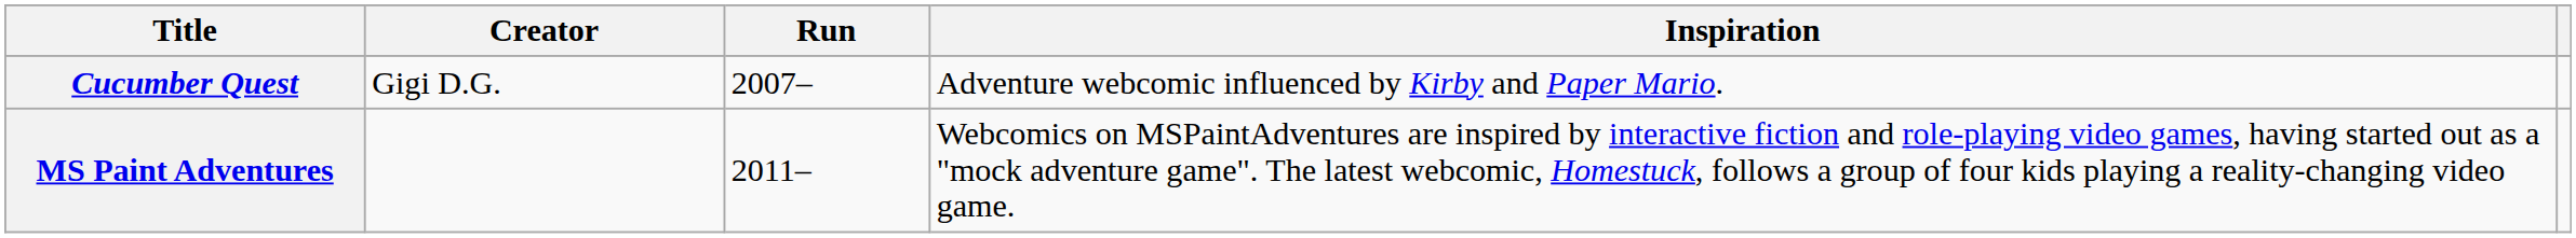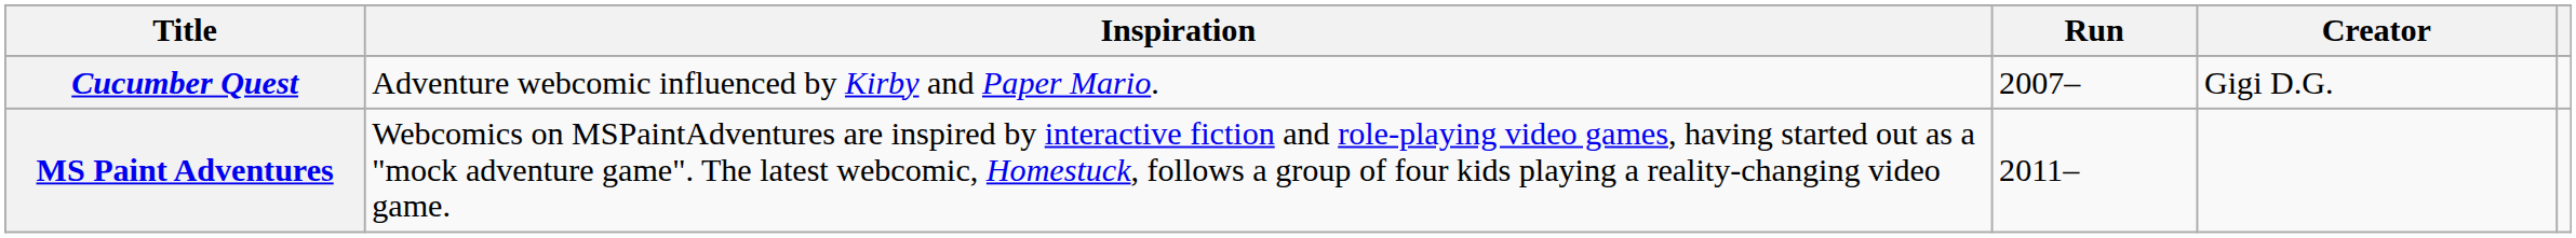 <table class="wikitable sortable" width="100%" |->
 <tr>
 <th scope="col"  width = "14%">Title</th>
+<th scope="col" class="unsortable">Inspiration</th>
+<th scope="col"  width = "8%">Run</th>
 <th scope="col"  width = "14%">Creator</th>
-<th scope="col"  width = "8%">Run</th>
-<th scope="col" class="unsortable">Inspiration</th>
 <th scope="col" class="unsortable"></th>
 </tr>
 <tr>
 <th scope="row"><em><a href='#'>Cucumber Quest</a></em></th>
+<td>Adventure webcomic influenced by <em><a href='#'>Kirby</a></em> and <em><a href='#'>Paper Mario</a></em>.</td>
+<td>2007–</td>
 <td>Gigi D.G.</td>
-<td>2007–</td>
-<td>Adventure webcomic influenced by <em><a href='#'>Kirby</a></em> and <em><a href='#'>Paper Mario</a></em>.</td>
 <td></td>
 </tr>
 <tr>
 <th scope="row"><a href='#'>MS Paint Adventures</a></th>
+<td>Webcomics on MSPaintAdventures are inspired by <a href='#'>interactive fiction</a> and <a href='#'>role-playing video games</a>, having started out as a "mock adventure game". The latest webcomic, <em><a href='#'>Homestuck</a></em>, follows a group of four kids playing a reality-changing video game.</td>
+<td>2011–</td>
 <td></td>
-<td>2011–</td>
-<td>Webcomics on MSPaintAdventures are inspired by <a href='#'>interactive fiction</a> and <a href='#'>role-playing video games</a>, having started out as a "mock adventure game". The latest webcomic, <em><a href='#'>Homestuck</a></em>, follows a group of four kids playing a reality-changing video game.</td>
 <td></td>
 </tr>
 </table>
